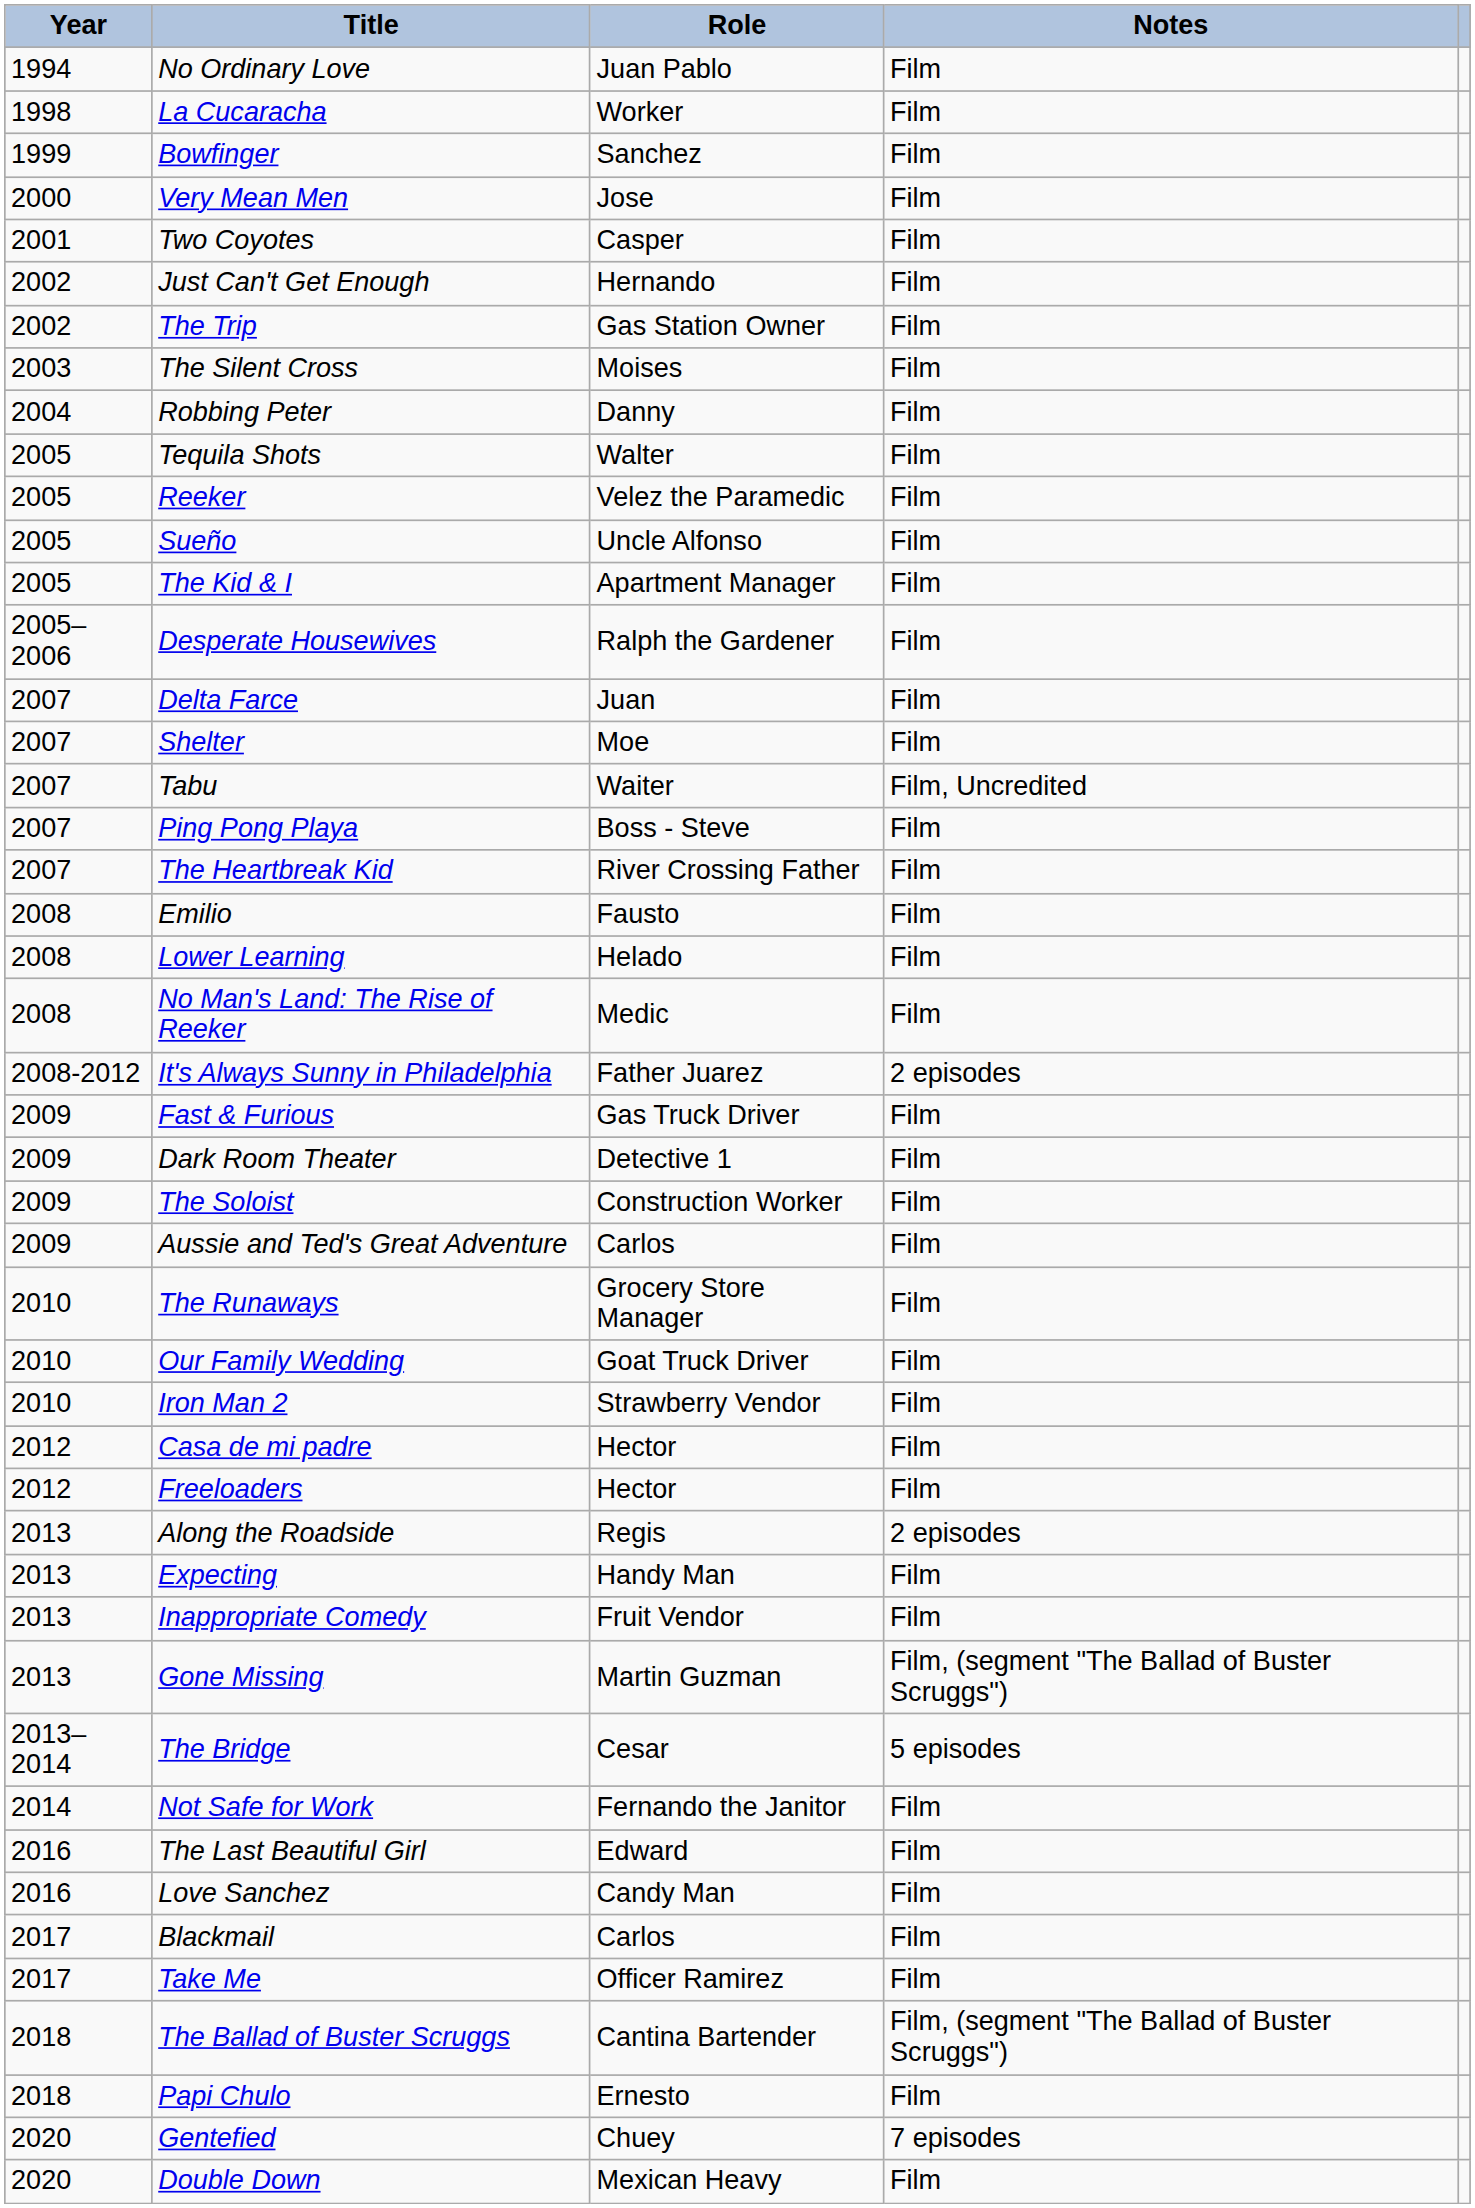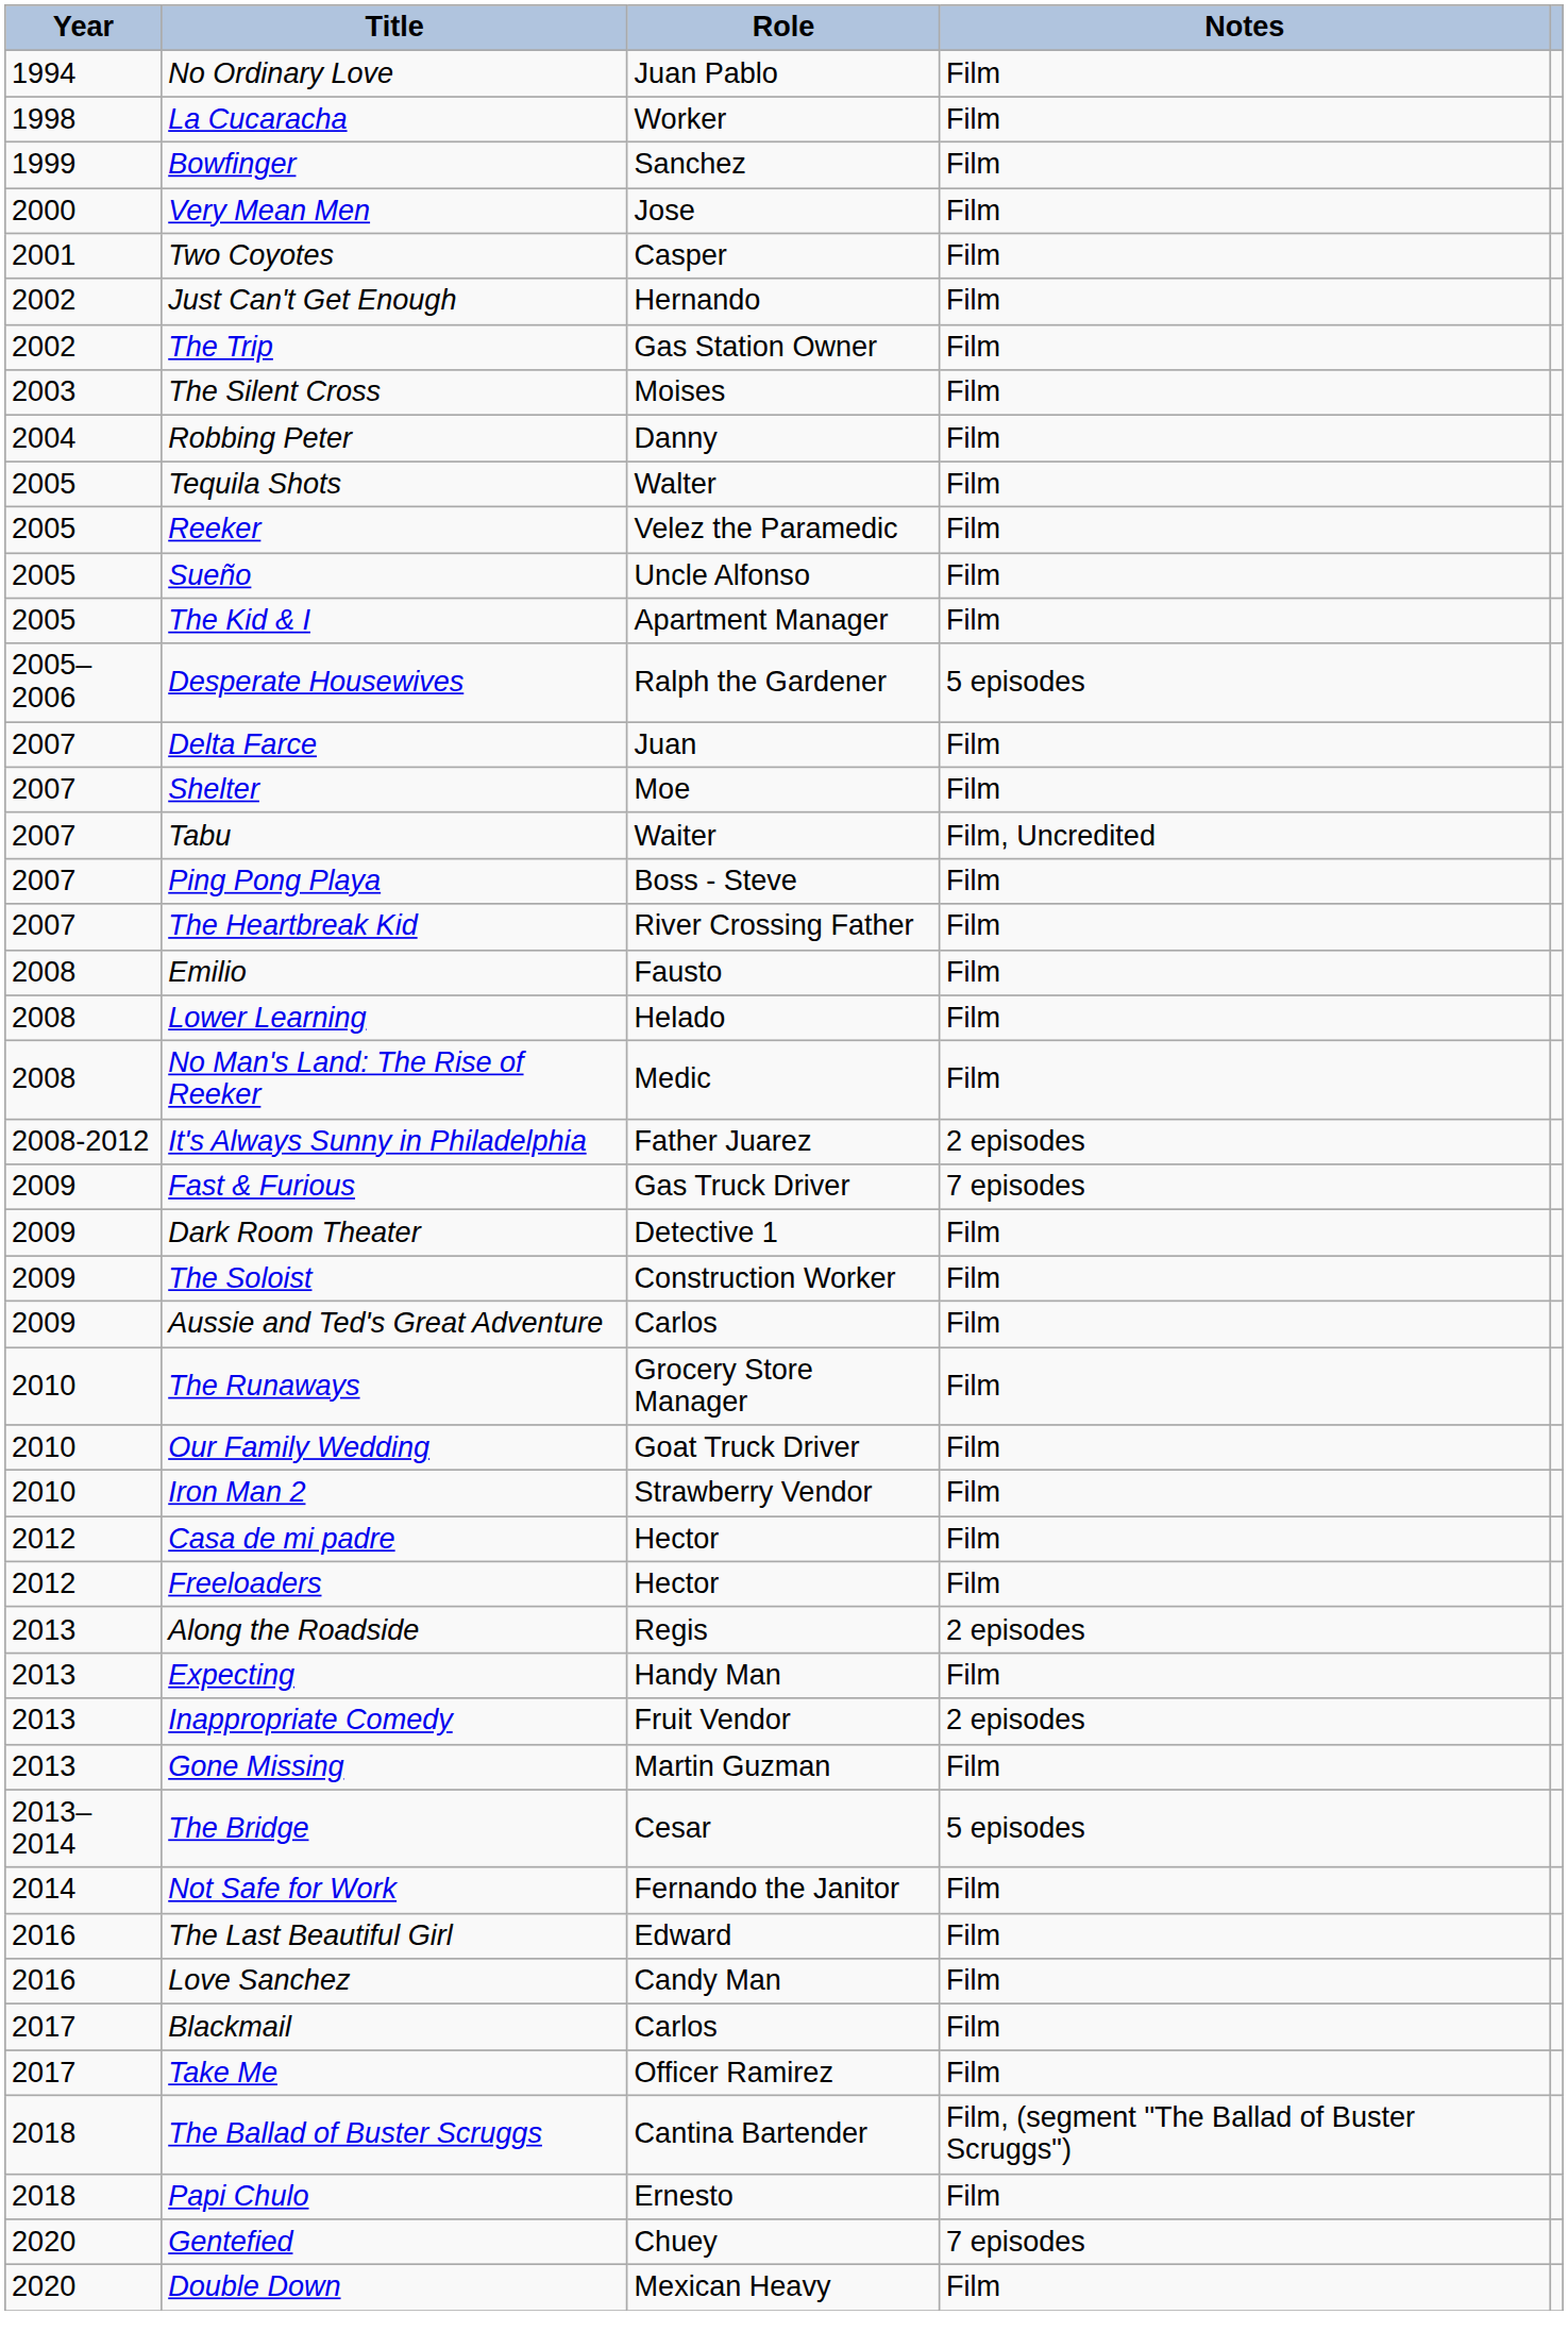 <table class="wikitable">
 <tr>
 <th style="background:#B0C4DE;">Year</th>
 <th style="background:#B0C4DE;">Title</th>
 <th style="background:#B0C4DE;">Role</th>
 <th style="background:#B0C4DE;">Notes</th>
 <th style="background:#B0C4DE;"></th>
 </tr>
 <tr>
 <td>1994</td>
 <td><em>No Ordinary Love</em></td>
 <td>Juan Pablo</td>
 <td>Film</td>
 <td></td>
 </tr>
 <tr>
 <td>1998</td>
 <td><em><a href='#'>La Cucaracha</a></em></td>
 <td>Worker</td>
 <td>Film</td>
 <td></td>
 </tr>
 <tr>
 <td>1999</td>
 <td><em><a href='#'>Bowfinger</a></em></td>
 <td>Sanchez</td>
 <td>Film</td>
 <td></td>
 </tr>
 <tr>
 <td>2000</td>
 <td><em><a href='#'>Very Mean Men</a></em></td>
 <td>Jose</td>
 <td>Film</td>
 <td></td>
 </tr>
 <tr>
 <td>2001</td>
 <td><em>Two Coyotes</em></td>
 <td>Casper</td>
 <td>Film</td>
 <td></td>
 </tr>
 <tr>
 <td>2002</td>
 <td><em>Just Can't Get Enough</em></td>
 <td>Hernando</td>
 <td>Film</td>
 <td></td>
 </tr>
 <tr>
 <td>2002</td>
 <td><em><a href='#'>The Trip</a></em></td>
 <td>Gas Station Owner</td>
 <td>Film</td>
 <td></td>
 </tr>
 <tr>
 <td>2003</td>
 <td><em>The Silent Cross</em></td>
 <td>Moises</td>
 <td>Film</td>
 <td></td>
 </tr>
 <tr>
 <td>2004</td>
 <td><em>Robbing Peter</em></td>
 <td>Danny</td>
 <td>Film</td>
 <td></td>
 </tr>
 <tr>
 <td>2005</td>
 <td><em>Tequila Shots</em></td>
 <td>Walter</td>
 <td>Film</td>
 <td></td>
 </tr>
 <tr>
 <td>2005</td>
 <td><em><a href='#'>Reeker</a></em></td>
 <td>Velez the Paramedic</td>
 <td>Film</td>
 <td></td>
 </tr>
 <tr>
 <td>2005</td>
 <td><em><a href='#'>Sueño</a></em></td>
 <td>Uncle Alfonso</td>
 <td>Film</td>
 <td></td>
 </tr>
 <tr>
 <td>2005</td>
 <td><em><a href='#'>The Kid & I</a></em></td>
 <td>Apartment Manager</td>
 <td>Film</td>
 <td></td>
 </tr>
 <tr>
 <td>2005–2006</td>
 <td><em><a href='#'>Desperate Housewives</a></em></td>
 <td>Ralph the Gardener</td>
-<td>Film</td>
+<td>5 episodes</td>
 <td></td>
 </tr>
 <tr>
 <td>2007</td>
 <td><em><a href='#'>Delta Farce</a></em></td>
 <td>Juan</td>
 <td>Film</td>
 <td></td>
 </tr>
 <tr>
 <td>2007</td>
 <td><em><a href='#'>Shelter</a></em></td>
 <td>Moe</td>
 <td>Film</td>
 <td></td>
 </tr>
 <tr>
 <td>2007</td>
 <td><em>Tabu</em></td>
 <td>Waiter</td>
 <td>Film, Uncredited</td>
 <td></td>
 </tr>
 <tr>
 <td>2007</td>
 <td><em><a href='#'>Ping Pong Playa</a></em></td>
 <td>Boss - Steve</td>
 <td>Film</td>
 <td></td>
 </tr>
 <tr>
 <td>2007</td>
 <td><em><a href='#'>The Heartbreak Kid</a></em></td>
 <td>River Crossing Father</td>
 <td>Film</td>
 <td></td>
 </tr>
 <tr>
 <td>2008</td>
 <td><em>Emilio</em></td>
 <td>Fausto</td>
 <td>Film</td>
 <td></td>
 </tr>
 <tr>
 <td>2008</td>
 <td><em><a href='#'>Lower Learning</a></em></td>
 <td>Helado</td>
 <td>Film</td>
 <td></td>
 </tr>
 <tr>
 <td>2008</td>
 <td><em><a href='#'>No Man's Land: The Rise of Reeker</a></em></td>
 <td>Medic</td>
 <td>Film</td>
 <td></td>
 </tr>
 <tr>
 <td>2008-2012</td>
 <td><em><a href='#'>It's Always Sunny in Philadelphia</a></em></td>
 <td>Father Juarez</td>
 <td>2 episodes</td>
 <td></td>
 </tr>
 <tr>
 <td>2009</td>
 <td><em><a href='#'>Fast & Furious</a></em></td>
 <td>Gas Truck Driver</td>
-<td>Film</td>
+<td>7 episodes</td>
 <td></td>
 </tr>
 <tr>
 <td>2009</td>
 <td><em>Dark Room Theater</em></td>
 <td>Detective 1</td>
 <td>Film</td>
 <td></td>
 </tr>
 <tr>
 <td>2009</td>
 <td><em><a href='#'>The Soloist</a></em></td>
 <td>Construction Worker</td>
 <td>Film</td>
 <td></td>
 </tr>
 <tr>
 <td>2009</td>
 <td><em>Aussie and Ted's Great Adventure</em></td>
 <td>Carlos</td>
 <td>Film</td>
 <td></td>
 </tr>
 <tr>
 <td>2010</td>
 <td><em><a href='#'>The Runaways</a></em></td>
 <td>Grocery Store Manager</td>
 <td>Film</td>
 <td></td>
 </tr>
 <tr>
 <td>2010</td>
 <td><em><a href='#'>Our Family Wedding</a></em></td>
 <td>Goat Truck Driver</td>
 <td>Film</td>
 <td></td>
 </tr>
 <tr>
 <td>2010</td>
 <td><em><a href='#'>Iron Man 2</a></em></td>
 <td>Strawberry Vendor</td>
 <td>Film</td>
 <td></td>
 </tr>
 <tr>
 <td>2012</td>
 <td><em><a href='#'>Casa de mi padre</a></em></td>
 <td>Hector</td>
 <td>Film</td>
 <td></td>
 </tr>
 <tr>
 <td>2012</td>
 <td><em><a href='#'>Freeloaders</a></em></td>
 <td>Hector</td>
 <td>Film</td>
 <td></td>
 </tr>
 <tr>
 <td>2013</td>
 <td><em>Along the Roadside</em></td>
 <td>Regis</td>
 <td>2 episodes</td>
 <td></td>
 </tr>
 <tr>
 <td>2013</td>
 <td><em><a href='#'>Expecting</a></em></td>
 <td>Handy Man</td>
 <td>Film</td>
 <td></td>
 </tr>
 <tr>
 <td>2013</td>
 <td><em><a href='#'>Inappropriate Comedy</a></em></td>
 <td>Fruit Vendor</td>
-<td>Film</td>
+<td>2 episodes</td>
 <td></td>
 </tr>
 <tr>
 <td>2013</td>
 <td><em><a href='#'>Gone Missing</a></em></td>
 <td>Martin Guzman</td>
-<td>Film, (segment "The Ballad of Buster Scruggs")</td>
+<td>Film</td>
 <td></td>
 </tr>
 <tr>
 <td>2013–2014</td>
 <td><em><a href='#'>The Bridge</a></em></td>
 <td>Cesar</td>
 <td>5 episodes</td>
 <td></td>
 </tr>
 <tr>
 <td>2014</td>
 <td><em><a href='#'>Not Safe for Work</a></em></td>
 <td>Fernando the Janitor</td>
 <td>Film</td>
 <td></td>
 </tr>
 <tr>
 <td>2016</td>
 <td><em>The Last Beautiful Girl</em></td>
 <td>Edward</td>
 <td>Film</td>
 <td></td>
 </tr>
 <tr>
 <td>2016</td>
 <td><em>Love Sanchez</em></td>
 <td>Candy Man</td>
 <td>Film</td>
 <td></td>
 </tr>
 <tr>
 <td>2017</td>
 <td><em>Blackmail</em></td>
 <td>Carlos</td>
 <td>Film</td>
 <td></td>
 </tr>
 <tr>
 <td>2017</td>
 <td><em><a href='#'>Take Me</a></em></td>
 <td>Officer Ramirez</td>
 <td>Film</td>
 <td align=center></td>
 </tr>
 <tr>
 <td>2018</td>
 <td><em><a href='#'>The Ballad of Buster Scruggs</a></em></td>
 <td>Cantina Bartender</td>
 <td>Film, (segment "The Ballad of Buster Scruggs")</td>
 <td></td>
 </tr>
 <tr>
 <td>2018</td>
 <td><em><a href='#'>Papi Chulo</a></em></td>
 <td>Ernesto</td>
 <td>Film</td>
 <td></td>
 </tr>
 <tr>
 <td>2020</td>
 <td><em><a href='#'>Gentefied</a></em></td>
 <td>Chuey</td>
 <td>7 episodes</td>
 <td></td>
 </tr>
 <tr>
 <td>2020</td>
 <td><em><a href='#'>Double Down</a></em></td>
 <td>Mexican Heavy</td>
 <td>Film</td>
 <td></td>
 </tr>
 </table>
